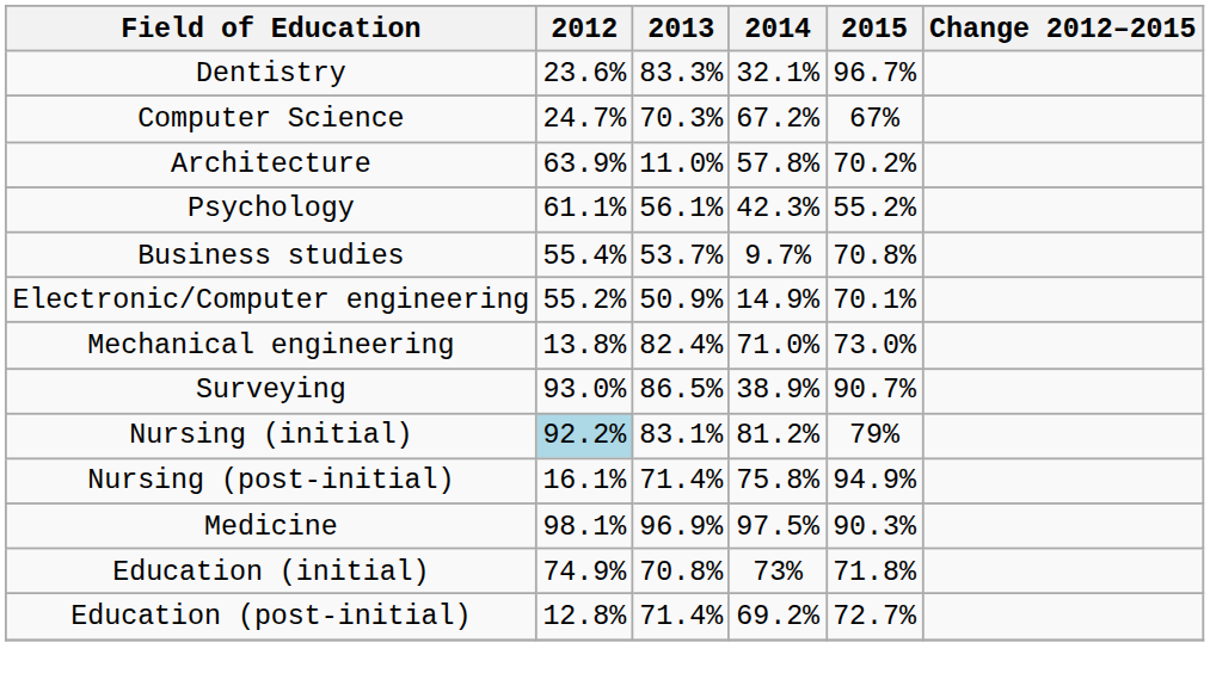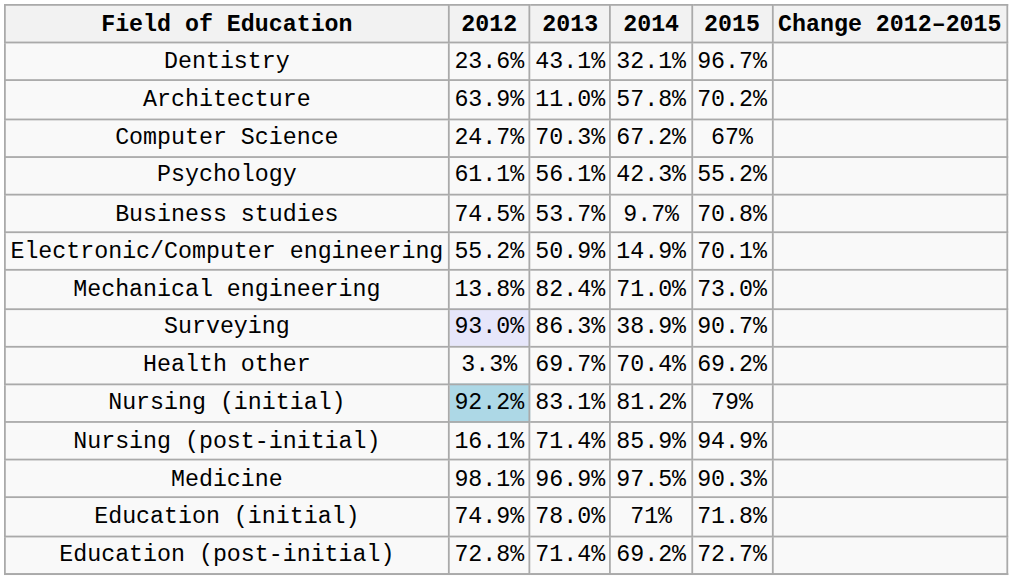 <table class="wikitable sortable" style="text-align:center">
 <tr>
 <th>Field of Education</th>
 <th>2012</th>
 <th>2013</th>
 <th>2014</th>
 <th>2015</th>
 <th>Change 2012–2015</th>
 </tr>
 <tr>
 <td>Dentistry</td>
 <td>23.6%</td>
-<td>83.3%</td>
+<td>43.1%</td>
 <td>32.1%</td>
 <td>96.7%</td>
+<td></td>
+</tr>
+<tr>
+<td>Architecture</td>
+<td>63.9%</td>
+<td>11.0%</td>
+<td>57.8%</td>
+<td>70.2%</td>
 <td></td>
 </tr>
 <tr>
 <td>Computer Science</td>
 <td>24.7%</td>
 <td>70.3%</td>
 <td>67.2%</td>
 <td>67%</td>
-<td></td>
-</tr>
-<tr>
-<td>Architecture</td>
-<td>63.9%</td>
-<td>11.0%</td>
-<td>57.8%</td>
-<td>70.2%</td>
 <td></td>
 </tr>
 <tr>
 <td>Psychology</td>
 <td>61.1%</td>
 <td>56.1%</td>
 <td>42.3%</td>
 <td>55.2%</td>
 <td></td>
 </tr>
 <tr>
 <td>Business studies</td>
-<td>55.4%</td>
+<td>74.5%</td>
 <td>53.7%</td>
 <td>9.7%</td>
 <td>70.8%</td>
 <td></td>
 </tr>
 <tr>
 <td>Electronic/Computer engineering</td>
 <td>55.2%</td>
 <td>50.9%</td>
 <td>14.9%</td>
 <td>70.1%</td>
 <td></td>
 </tr>
 <tr>
 <td>Mechanical engineering</td>
 <td>13.8%</td>
 <td>82.4%</td>
 <td>71.0%</td>
 <td>73.0%</td>
 <td></td>
 </tr>
 <tr>
 <td>Surveying</td>
-<td>93.0%</td>
-<td>86.5%</td>
+<td style="background: lavender;">93.0%</td>
+<td>86.3%</td>
 <td>38.9%</td>
 <td>90.7%</td>
+<td></td>
+</tr>
+<tr>
+<td>Health other</td>
+<td>3.3%</td>
+<td>69.7%</td>
+<td>70.4%</td>
+<td>69.2%</td>
 <td></td>
 </tr>
 <tr>
 <td>Nursing (initial)</td>
 <td style="background: lightblue;">92.2%</td>
 <td>83.1%</td>
 <td>81.2%</td>
 <td>79%</td>
 <td></td>
 </tr>
 <tr>
 <td>Nursing (post-initial)</td>
 <td>16.1%</td>
 <td>71.4%</td>
-<td>75.8%</td>
+<td>85.9%</td>
 <td>94.9%</td>
 <td></td>
 </tr>
 <tr>
 <td>Medicine</td>
 <td>98.1%</td>
 <td>96.9%</td>
 <td>97.5%</td>
 <td>90.3%</td>
 <td></td>
 </tr>
 <tr>
 <td>Education (initial)</td>
 <td>74.9%</td>
-<td>70.8%</td>
-<td>73%</td>
+<td>78.0%</td>
+<td>71%</td>
 <td>71.8%</td>
 <td></td>
 </tr>
 <tr>
 <td>Education (post-initial)</td>
-<td>12.8%</td>
+<td>72.8%</td>
 <td>71.4%</td>
 <td>69.2%</td>
 <td>72.7%</td>
 <td></td>
 </tr>
 <tr>
 </tr>
 </table>
